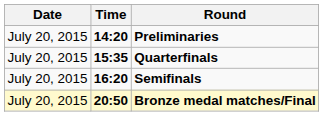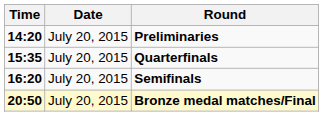 <table class="wikitable">
 <tr>
+<th>Time</th>
 <th>Date</th>
-<th>Time</th>
 <th>Round</th>
 </tr>
 <tr>
+<td><strong>14:20</strong></td>
 <td>July 20, 2015</td>
-<td><strong>14:20</strong></td>
 <td><strong>Preliminaries</strong></td>
 </tr>
 <tr>
+<td><strong>15:35</strong></td>
 <td>July 20, 2015</td>
-<td><strong>15:35</strong></td>
 <td><strong>Quarterfinals</strong></td>
 </tr>
 <tr>
+<td><strong>16:20</strong></td>
 <td>July 20, 2015</td>
-<td><strong>16:20</strong></td>
 <td><strong>Semifinals</strong></td>
 </tr>
 <tr style=background:lemonchiffon>
+<td><strong>20:50</strong></td>
 <td>July 20, 2015</td>
-<td><strong>20:50</strong></td>
 <td><strong>Bronze medal matches/Final</strong></td>
 </tr>
 </table>
